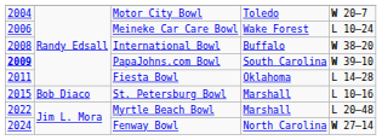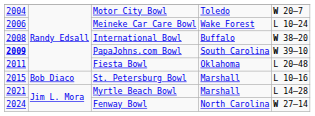 <table class="wikitable">
 <tr>
 </tr>
 <tr>
 <td><a href='#'>2004</a></td>
 <td rowspan="5"><a href='#'>Randy Edsall</a></td>
 <td><a href='#'>Motor City Bowl</a></td>
 <td><a href='#'>Toledo</a></td>
 <td><strong>W</strong> 20–7</td>
 </tr>
 <tr>
 <td><a href='#'>2006</a></td>
 <td><a href='#'>Meineke Car Care Bowl</a></td>
 <td><a href='#'>Wake Forest</a></td>
 <td>L 10–24</td>
 </tr>
 <tr>
 <td><a href='#'>2008</a></td>
 <td><a href='#'>International Bowl</a></td>
 <td><a href='#'>Buffalo</a></td>
 <td><strong>W</strong> 38–20</td>
 </tr>
 <tr>
 <td><strong><a href='#'>2009</a></strong></td>
 <td><a href='#'>PapaJohns.com Bowl</a></td>
 <td><a href='#'>South Carolina</a></td>
 <td><strong>W</strong> 39–10</td>
 </tr>
 <tr>
 <td><a href='#'>2011</a></td>
 <td><a href='#'>Fiesta Bowl</a></td>
 <td><a href='#'>Oklahoma</a></td>
-<td>L 14–28</td>
+<td>L 20–48</td>
 </tr>
 <tr>
 <td><a href='#'>2015</a></td>
 <td><a href='#'>Bob Diaco</a></td>
 <td><a href='#'>St. Petersburg Bowl</a></td>
 <td><a href='#'>Marshall</a></td>
 <td>L 10–16</td>
 </tr>
 <tr>
-<td><a href='#'>2022</a></td>
+<td><a href='#'>2021</a></td>
 <td rowspan="2"><a href='#'>Jim L. Mora</a></td>
 <td><a href='#'>Myrtle Beach Bowl</a></td>
 <td><a href='#'>Marshall</a></td>
-<td>L 20–48</td>
+<td>L 14–28</td>
 </tr>
 <tr>
 <td><a href='#'>2024</a></td>
 <td><a href='#'>Fenway Bowl</a></td>
 <td><a href='#'>North Carolina</a></td>
 <td><strong>W</strong> 27–14</td>
 </tr>
 </table>
